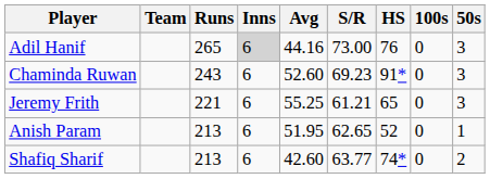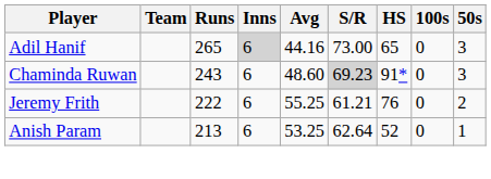 <table class="wikitable">
 <tr>
 <th>Player</th>
 <th>Team</th>
 <th>Runs</th>
 <th>Inns</th>
 <th>Avg</th>
 <th>S/R</th>
 <th>HS</th>
 <th>100s</th>
 <th>50s</th>
 </tr>
 <tr>
 <td><a href='#'>Adil Hanif</a></td>
 <td></td>
 <td>265</td>
 <td style="background: lightgrey;">6</td>
 <td>44.16</td>
 <td>73.00</td>
-<td>76</td>
+<td>65</td>
 <td>0</td>
 <td>3</td>
 </tr>
 <tr>
 <td><a href='#'>Chaminda Ruwan</a></td>
 <td></td>
 <td>243</td>
 <td>6</td>
-<td>52.60</td>
-<td>69.23</td>
+<td>48.60</td>
+<td style="background: lightgrey;">69.23</td>
 <td>91<a href='#'>*</a></td>
 <td>0</td>
 <td>3</td>
 </tr>
 <tr>
 <td><a href='#'>Jeremy Frith</a></td>
 <td></td>
-<td>221</td>
+<td>222</td>
 <td>6</td>
 <td>55.25</td>
 <td>61.21</td>
-<td>65</td>
+<td>76</td>
 <td>0</td>
-<td>3</td>
+<td>2</td>
 </tr>
 <tr>
 <td><a href='#'>Anish Param</a></td>
 <td></td>
 <td>213</td>
 <td>6</td>
-<td>51.95</td>
-<td>62.65</td>
+<td>53.25</td>
+<td>62.64</td>
 <td>52</td>
 <td>0</td>
 <td>1</td>
 </tr>
-<tr>
-<td><a href='#'>Shafiq Sharif</a></td>
-<td></td>
-<td>213</td>
-<td>6</td>
-<td>42.60</td>
-<td>63.77</td>
-<td>74<a href='#'>*</a></td>
-<td>0</td>
-<td>2</td>
-</tr>
 </table>
